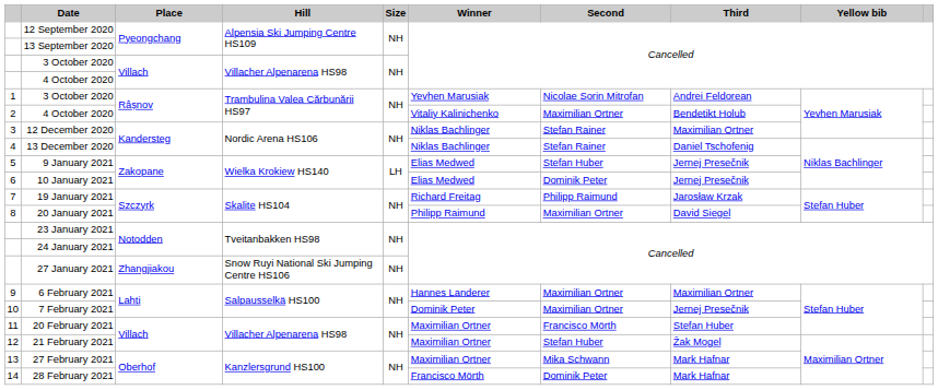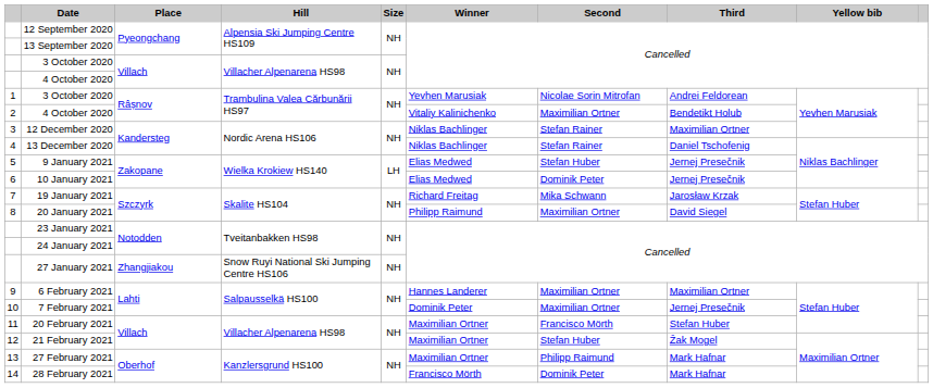 <table class="wikitable plainrowheaders" style="background:#fff; font-size:86%; line-height:16px; border:grey solid 1px; border-collapse:collapse;">
 <tr>
 <th scope="col" style="background:#ccc; width=45 px;"></th>
 <th scope="col" style="background:#ccc; width:130px;">Date</th>
 <th scope="col" style="background:#ccc; width:150px;">Place</th>
 <th scope="col" style="background:#ccc; width:240px;">Hill</th>
 <th scope="col" style="background:#ccc; width:20px;">Size</th>
 <th scope="col" style="background:#ccc; width:195px;">Winner</th>
 <th scope="col" style="background:#ccc; width:195px;">Second</th>
 <th scope="col" style="background:#ccc; width:195px;">Third</th>
 <th scope="col" style="background:#ccc; width:180px;">Yellow bib</th>
 <th scope="col" style="background:#ccc; width:10px;"></th>
 </tr>
 <tr>
 <td></td>
 <td align=right>12 September 2020</td>
 <td rowspan=2> <a href='#'>Pyeongchang</a></td>
 <td rowspan=2><a href='#'>Alpensia Ski Jumping Centre</a> HS109</td>
 <td rowspan=2 align=center>NH</td>
 <td colspan=5 rowspan=4 align=center><em>Cancelled</em></td>
 </tr>
 <tr>
 <td></td>
 <td align=right>13 September 2020</td>
 </tr>
 <tr>
 <td></td>
 <td align=right>3 October 2020</td>
 <td rowspan=2> <a href='#'>Villach</a></td>
 <td rowspan=2><a href='#'>Villacher Alpenarena</a> HS98</td>
 <td rowspan=2 align=center>NH</td>
 </tr>
 <tr>
 <td></td>
 <td align=right>4 October 2020</td>
 </tr>
 <tr>
 <td align=center>1</td>
 <td align=right>3 October 2020</td>
 <td rowspan=2> <a href='#'>Râșnov</a></td>
 <td rowspan=2><a href='#'>Trambulina Valea Cărbunării</a> HS97</td>
 <td rowspan=2 align=center>NH</td>
 <td> <a href='#'>Yevhen Marusiak</a></td>
 <td> <a href='#'>Nicolae Sorin Mitrofan</a></td>
 <td> <a href='#'>Andrei Feldorean</a></td>
 <td rowspan=3> <a href='#'>Yevhen Marusiak</a></td>
 <td align=center></td>
 </tr>
 <tr>
 <td align=center>2</td>
 <td align=right>4 October 2020</td>
 <td> <a href='#'>Vitaliy Kalinichenko</a></td>
 <td> <a href='#'>Maximilian Ortner</a></td>
 <td> <a href='#'>Bendetikt Holub</a></td>
 <td align=center></td>
 </tr>
 <tr>
 <td align=center>3</td>
 <td align=right>12 December 2020</td>
 <td rowspan=2> <a href='#'>Kandersteg</a></td>
 <td rowspan=2>Nordic Arena HS106</td>
 <td rowspan=2 align=center>NH</td>
 <td> <a href='#'>Niklas Bachlinger</a></td>
 <td> <a href='#'>Stefan Rainer</a></td>
 <td> <a href='#'>Maximilian Ortner</a></td>
 <td align=center></td>
 </tr>
 <tr>
 <td align=center>4</td>
 <td align=right>13 December 2020</td>
 <td> <a href='#'>Niklas Bachlinger</a></td>
 <td> <a href='#'>Stefan Rainer</a></td>
 <td> <a href='#'>Daniel Tschofenig</a></td>
 <td rowspan=3> <a href='#'>Niklas Bachlinger</a></td>
 <td align=center></td>
 </tr>
 <tr>
 <td align=center>5</td>
 <td align=right>9 January 2021</td>
 <td rowspan=2> <a href='#'>Zakopane</a></td>
 <td rowspan=2><a href='#'>Wielka Krokiew</a> HS140</td>
 <td rowspan=2 align=center>LH</td>
 <td> <a href='#'>Elias Medwed</a></td>
 <td> <a href='#'>Stefan Huber</a></td>
 <td> <a href='#'>Jernej Presečnik</a></td>
 <td align=center></td>
 </tr>
 <tr>
 <td align=center>6</td>
 <td align=right>10 January 2021</td>
 <td> <a href='#'>Elias Medwed</a></td>
 <td> <a href='#'>Dominik Peter</a></td>
 <td> <a href='#'>Jernej Presečnik</a></td>
 <td align=center></td>
 </tr>
 <tr>
 <td align=center>7</td>
 <td align=right>19 January 2021</td>
 <td rowspan=2> <a href='#'>Szczyrk</a></td>
 <td rowspan=2><a href='#'>Skalite</a> HS104</td>
 <td rowspan=2 align=center>NH</td>
 <td> <a href='#'>Richard Freitag</a></td>
-<td> <a href='#'>Philipp Raimund</a></td>
+<td> <a href='#'>Mika Schwann</a></td>
 <td> <a href='#'>Jarosław Krzak</a></td>
 <td rowspan=2> <a href='#'>Stefan Huber</a></td>
 <td align=center></td>
 </tr>
 <tr>
 <td align=center>8</td>
 <td align=right>20 January 2021</td>
 <td> <a href='#'>Philipp Raimund</a></td>
 <td> <a href='#'>Maximilian Ortner</a></td>
 <td> <a href='#'>David Siegel</a></td>
 <td align=center></td>
 </tr>
 <tr>
 <td align=center></td>
 <td align=right>23 January 2021</td>
 <td rowspan=2> <a href='#'>Notodden</a></td>
 <td rowspan=2>Tveitanbakken HS98</td>
 <td rowspan=2 align=center>NH</td>
 <td colspan=5 rowspan=3 align=center><em>Cancelled</em></td>
 </tr>
 <tr>
 <td></td>
 <td align=right>24 January 2021</td>
 </tr>
 <tr>
 <td align=center></td>
 <td align=right>27 January 2021</td>
 <td> <a href='#'>Zhangjiakou</a></td>
 <td>Snow Ruyi National Ski Jumping Centre HS106</td>
 <td align=center>NH</td>
 </tr>
 <tr>
 <td align=center>9</td>
 <td align=right>6 February 2021</td>
 <td rowspan=2> <a href='#'>Lahti</a></td>
 <td rowspan=2><a href='#'>Salpausselkä</a> HS100</td>
 <td rowspan=2 align=center>NH</td>
 <td> <a href='#'>Hannes Landerer</a></td>
 <td> <a href='#'>Maximilian Ortner</a></td>
 <td> <a href='#'>Maximilian Ortner</a></td>
 <td rowspan=3> <a href='#'>Stefan Huber</a></td>
 <td align=center></td>
 </tr>
 <tr>
 <td align=center>10</td>
 <td align=right>7 February 2021</td>
 <td> <a href='#'>Dominik Peter</a></td>
 <td> <a href='#'>Maximilian Ortner</a></td>
 <td> <a href='#'>Jernej Presečnik</a></td>
 <td align=center></td>
 </tr>
 <tr>
 <td align=center>11</td>
 <td align=right>20 February 2021</td>
 <td rowspan=2> <a href='#'>Villach</a></td>
 <td rowspan=2><a href='#'>Villacher Alpenarena</a> HS98</td>
 <td rowspan=2 align=center>NH</td>
 <td> <a href='#'>Maximilian Ortner</a></td>
 <td> <a href='#'>Francisco Mörth</a></td>
 <td> <a href='#'>Stefan Huber</a></td>
 <td align=center></td>
 </tr>
 <tr>
 <td align=center>12</td>
 <td align=right>21 February 2021</td>
 <td> <a href='#'>Maximilian Ortner</a></td>
 <td> <a href='#'>Stefan Huber</a></td>
 <td> <a href='#'>Žak Mogel</a></td>
 <td rowspan=3> <a href='#'>Maximilian Ortner</a></td>
 <td align=center></td>
 </tr>
 <tr>
 <td align=center>13</td>
 <td align=right>27 February 2021</td>
 <td rowspan=2> <a href='#'>Oberhof</a></td>
 <td rowspan=2><a href='#'>Kanzlersgrund</a> HS100</td>
 <td rowspan=2 align=center>NH</td>
 <td> <a href='#'>Maximilian Ortner</a></td>
-<td> <a href='#'>Mika Schwann</a></td>
+<td> <a href='#'>Philipp Raimund</a></td>
 <td> <a href='#'>Mark Hafnar</a></td>
 <td align=center></td>
 </tr>
 <tr>
 <td align=center>14</td>
 <td align=right>28 February 2021</td>
 <td> <a href='#'>Francisco Mörth</a></td>
 <td> <a href='#'>Dominik Peter</a></td>
 <td> <a href='#'>Mark Hafnar</a></td>
 <td align=center></td>
 </tr>
 </table>
